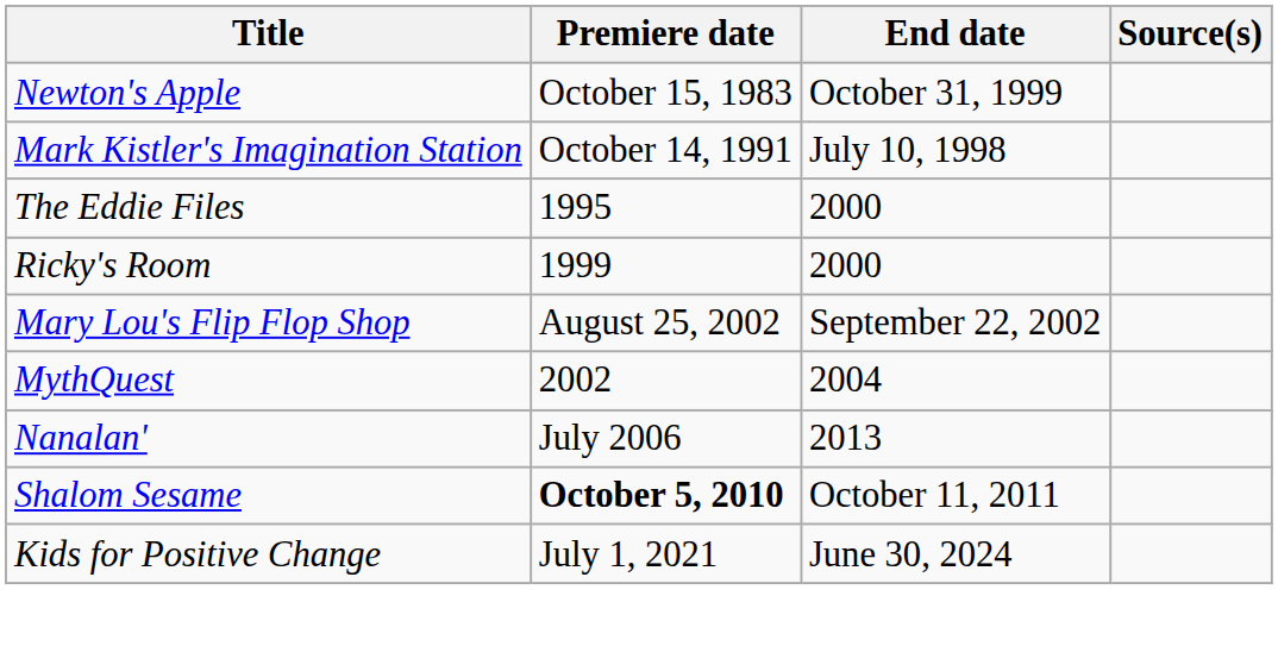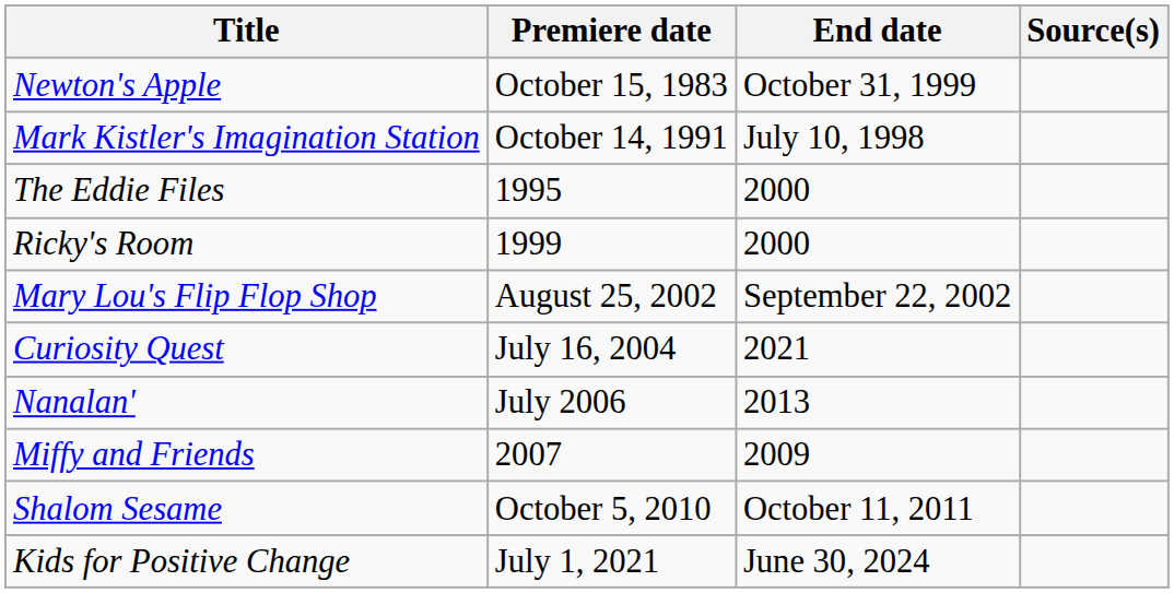 <table class="wikitable sortable">
 <tr>
 <th>Title</th>
 <th>Premiere date</th>
 <th>End date</th>
 <th>Source(s)</th>
 </tr>
 <tr>
 <td><em><a href='#'>Newton's Apple</a></em></td>
 <td>October 15, 1983</td>
 <td>October 31, 1999</td>
 <td></td>
 </tr>
 <tr>
 <td><em><a href='#'>Mark Kistler's Imagination Station</a></em></td>
 <td>October 14, 1991</td>
 <td>July 10, 1998</td>
 <td></td>
 </tr>
 <tr>
 <td><em>The Eddie Files</em></td>
 <td>1995</td>
 <td>2000</td>
 <td></td>
 </tr>
 <tr>
 <td><em>Ricky's Room</em></td>
 <td>1999</td>
 <td>2000</td>
 <td></td>
 </tr>
 <tr>
 <td><em><a href='#'>Mary Lou's Flip Flop Shop</a></em></td>
 <td>August 25, 2002</td>
 <td>September 22, 2002</td>
 <td></td>
 </tr>
 <tr>
-<td><em><a href='#'>MythQuest</a></em></td>
-<td>2002</td>
-<td>2004</td>
+<td><em><a href='#'>Curiosity Quest</a></em></td>
+<td>July 16, 2004</td>
+<td>2021</td>
 <td></td>
 </tr>
 <tr>
 <td><em><a href='#'>Nanalan'</a></em></td>
 <td>July 2006</td>
 <td>2013</td>
 <td></td>
 </tr>
 <tr>
+<td><em><a href='#'>Miffy and Friends</a></em></td>
+<td>2007</td>
+<td>2009</td>
+<td></td>
+</tr>
+<tr>
 <td><em><a href='#'>Shalom Sesame</a></em></td>
-<td><strong>October 5, 2010</strong></td>
+<td>October 5, 2010</td>
 <td>October 11, 2011</td>
 <td></td>
 </tr>
 <tr>
 <td><em>Kids for Positive Change</em></td>
 <td>July 1, 2021</td>
 <td>June 30, 2024</td>
 <td></td>
 </tr>
 </table>
